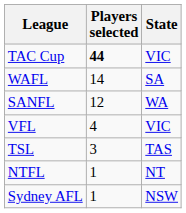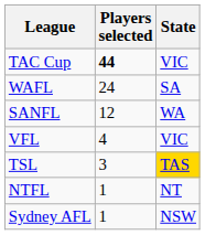 <table class="wikitable sortable">
 <tr>
 <th>League</th>
 <th>Players<br>selected</th>
 <th>State</th>
 </tr>
 <tr>
 <td><a href='#'>TAC Cup</a></td>
 <td><strong>44</strong></td>
 <td><a href='#'>VIC</a></td>
 </tr>
 <tr>
 <td><a href='#'>WAFL</a></td>
-<td>14</td>
+<td>24</td>
 <td><a href='#'>SA</a></td>
 </tr>
 <tr>
 <td><a href='#'>SANFL</a></td>
 <td>12</td>
 <td><a href='#'>WA</a></td>
 </tr>
 <tr>
 <td><a href='#'>VFL</a></td>
 <td>4</td>
 <td><a href='#'>VIC</a></td>
 </tr>
 <tr>
 <td><a href='#'>TSL</a></td>
 <td>3</td>
-<td><a href='#'>TAS</a></td>
+<td style="background: gold;"><a href='#'>TAS</a></td>
 </tr>
 <tr>
 <td><a href='#'>NTFL</a></td>
 <td>1</td>
 <td><a href='#'>NT</a></td>
 </tr>
 <tr>
 <td><a href='#'>Sydney AFL</a></td>
 <td>1</td>
 <td><a href='#'>NSW</a></td>
 </tr>
 </table>
